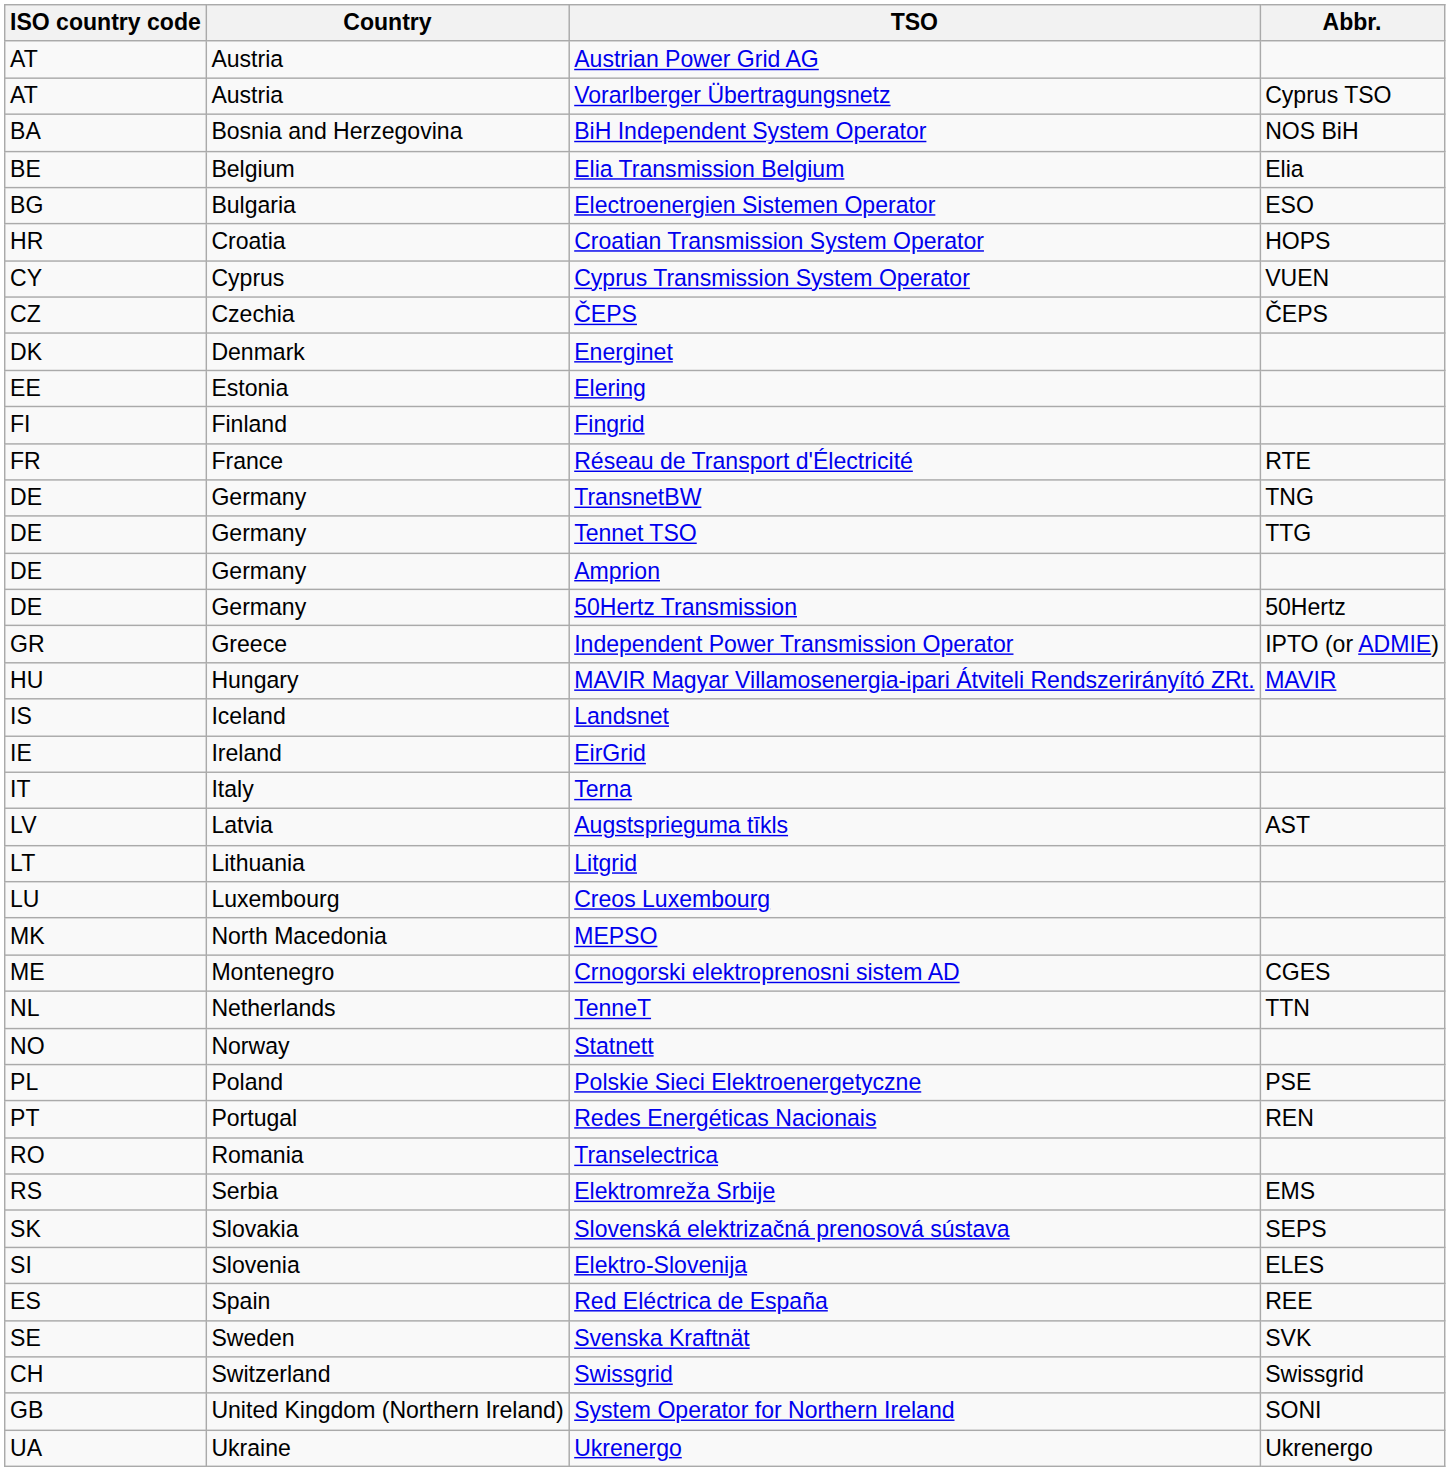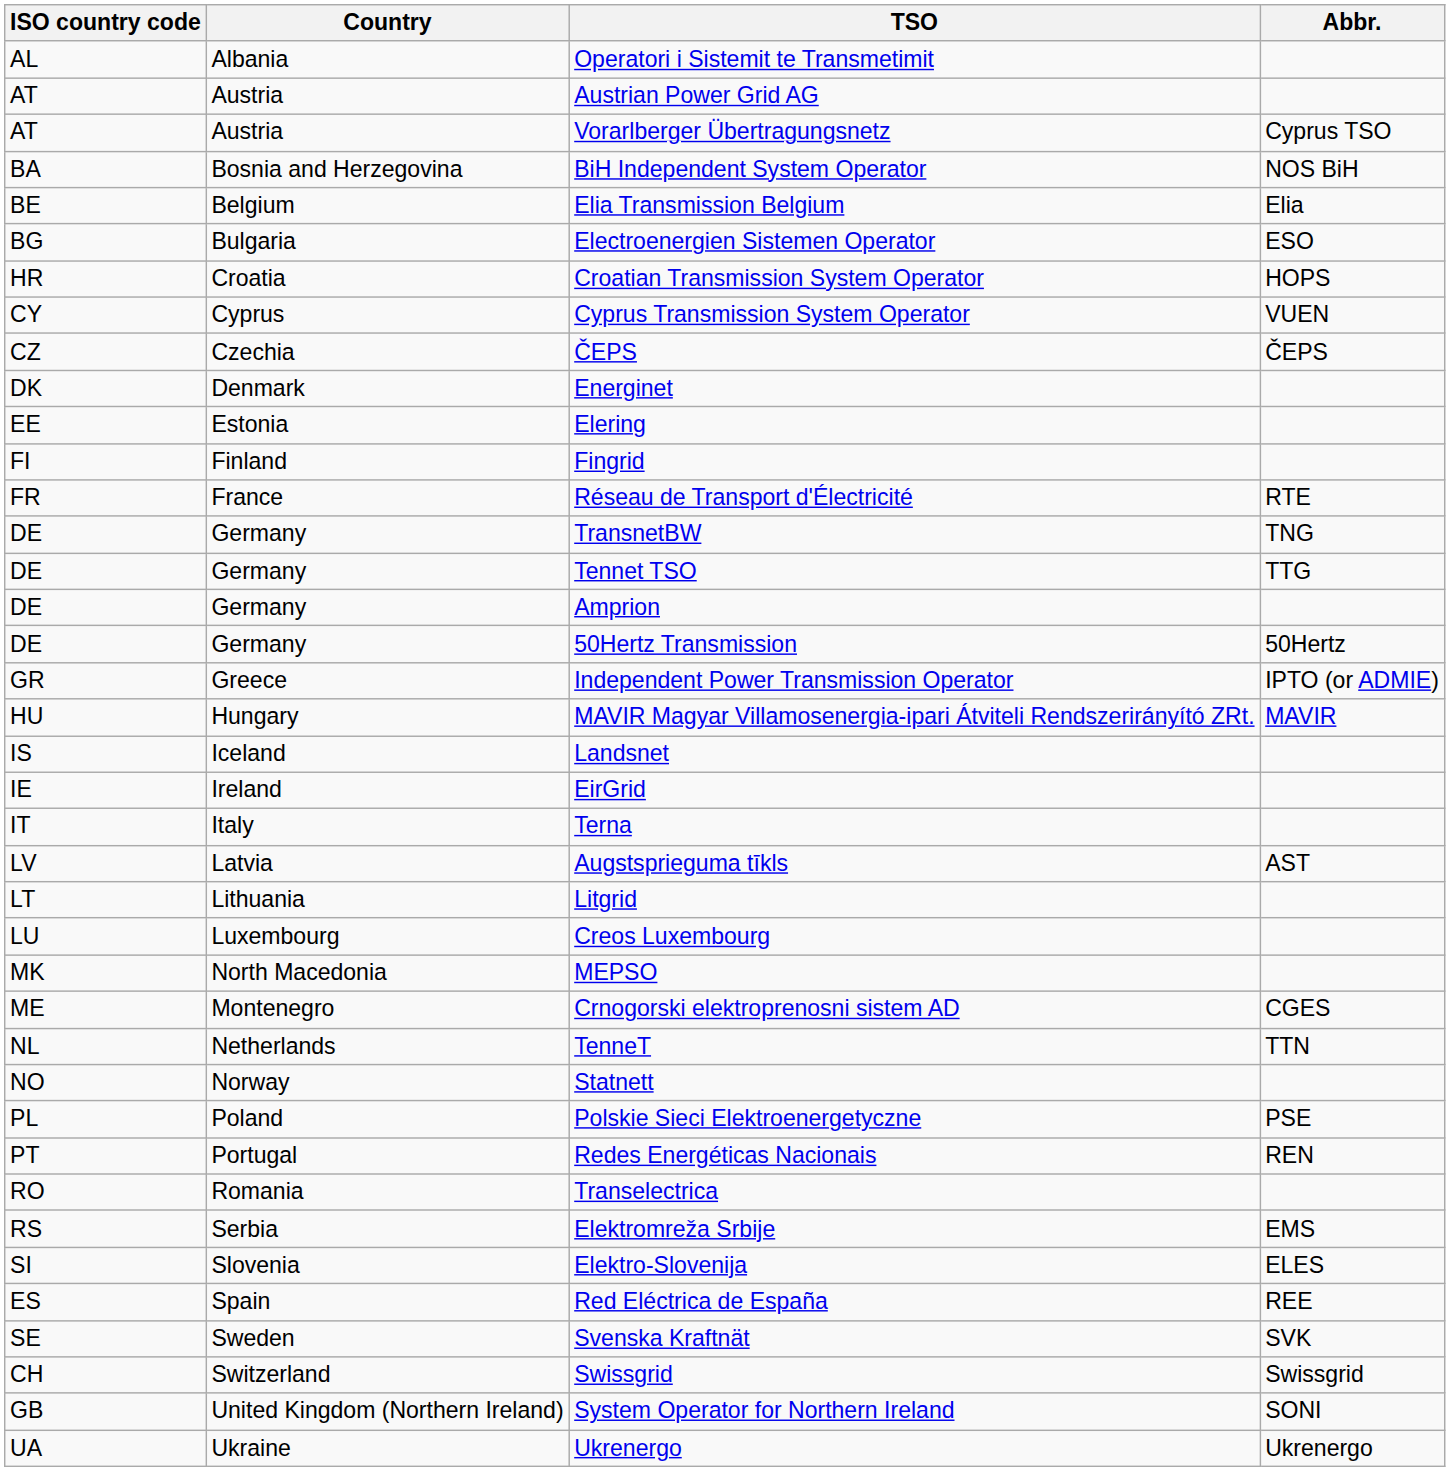 <table class="wikitable sortable">
 <tr>
 <th>ISO country code</th>
 <th>Country</th>
 <th>TSO</th>
 <th>Abbr.</th>
+</tr>
+<tr>
+<td>AL</td>
+<td>Albania</td>
+<td><a href='#'>Operatori i Sistemit te Transmetimit</a></td>
+<td></td>
 </tr>
 <tr>
 <td>AT</td>
 <td>Austria</td>
 <td><a href='#'>Austrian Power Grid AG</a></td>
 <td></td>
 </tr>
 <tr>
 <td>AT</td>
 <td>Austria</td>
 <td><a href='#'>Vorarlberger Übertragungsnetz</a></td>
 <td>Cyprus TSO</td>
 </tr>
 <tr>
 <td>BA</td>
 <td>Bosnia and Herzegovina</td>
 <td><a href='#'>BiH Independent System Operator</a></td>
 <td>NOS BiH</td>
 </tr>
 <tr>
 <td>BE</td>
 <td>Belgium</td>
 <td><a href='#'>Elia Transmission Belgium</a></td>
 <td>Elia</td>
 </tr>
 <tr>
 <td>BG</td>
 <td>Bulgaria</td>
 <td><a href='#'>Electroenergien Sistemen Operator</a></td>
 <td>ESO</td>
 </tr>
 <tr>
 <td>HR</td>
 <td>Croatia</td>
 <td><a href='#'>Croatian Transmission System Operator</a></td>
 <td>HOPS</td>
 </tr>
 <tr>
 <td>CY</td>
 <td>Cyprus</td>
 <td><a href='#'>Cyprus Transmission System Operator</a></td>
 <td>VUEN</td>
 </tr>
 <tr>
 <td>CZ</td>
 <td>Czechia</td>
 <td><a href='#'>ČEPS</a></td>
 <td>ČEPS</td>
 </tr>
 <tr>
 <td>DK</td>
 <td>Denmark</td>
 <td><a href='#'>Energinet</a></td>
 <td></td>
 </tr>
 <tr>
 <td>EE</td>
 <td>Estonia</td>
 <td><a href='#'>Elering</a></td>
 <td></td>
 </tr>
 <tr>
 <td>FI</td>
 <td>Finland</td>
 <td><a href='#'>Fingrid</a></td>
 <td></td>
 </tr>
 <tr>
 <td>FR</td>
 <td>France</td>
 <td><a href='#'>Réseau de Transport d'Électricité</a></td>
 <td>RTE</td>
 </tr>
 <tr>
 <td>DE</td>
 <td>Germany</td>
 <td><a href='#'>TransnetBW</a></td>
 <td>TNG</td>
 </tr>
 <tr>
 <td>DE</td>
 <td>Germany</td>
 <td><a href='#'>Tennet TSO</a></td>
 <td>TTG</td>
 </tr>
 <tr>
 <td>DE</td>
 <td>Germany</td>
 <td><a href='#'>Amprion</a></td>
 <td></td>
 </tr>
 <tr>
 <td>DE</td>
 <td>Germany</td>
 <td><a href='#'>50Hertz Transmission</a></td>
 <td>50Hertz</td>
 </tr>
 <tr>
 <td>GR</td>
 <td>Greece</td>
 <td><a href='#'>Independent Power Transmission Operator</a></td>
 <td>IPTO (or <a href='#'>ADMIE</a>)</td>
 </tr>
 <tr>
 <td>HU</td>
 <td>Hungary</td>
 <td><a href='#'>MAVIR Magyar Villamosenergia-ipari Átviteli Rendszerirányító ZRt.</a></td>
 <td><a href='#'>MAVIR</a></td>
 </tr>
 <tr>
 <td>IS</td>
 <td>Iceland</td>
 <td><a href='#'>Landsnet</a></td>
 <td></td>
 </tr>
 <tr>
 <td>IE</td>
 <td>Ireland</td>
 <td><a href='#'>EirGrid</a></td>
 <td></td>
 </tr>
 <tr>
 <td>IT</td>
 <td>Italy</td>
 <td><a href='#'>Terna</a></td>
 <td></td>
 </tr>
 <tr>
 <td>LV</td>
 <td>Latvia</td>
 <td><a href='#'>Augstsprieguma tīkls</a></td>
 <td>AST</td>
 </tr>
 <tr>
 <td>LT</td>
 <td>Lithuania</td>
 <td><a href='#'>Litgrid</a></td>
 <td></td>
 </tr>
 <tr>
 <td>LU</td>
 <td>Luxembourg</td>
 <td><a href='#'>Creos Luxembourg</a></td>
 <td></td>
 </tr>
 <tr>
 <td>MK</td>
 <td>North Macedonia</td>
 <td><a href='#'>MEPSO</a></td>
 <td></td>
 </tr>
 <tr>
 <td>ME</td>
 <td>Montenegro</td>
 <td><a href='#'>Crnogorski elektroprenosni sistem AD</a></td>
 <td>CGES</td>
 </tr>
 <tr>
 <td>NL</td>
 <td>Netherlands</td>
 <td><a href='#'>TenneT</a></td>
 <td>TTN</td>
 </tr>
 <tr>
 <td>NO</td>
 <td>Norway</td>
 <td><a href='#'>Statnett</a></td>
 <td></td>
 </tr>
 <tr>
 <td>PL</td>
 <td>Poland</td>
 <td><a href='#'>Polskie Sieci Elektroenergetyczne</a></td>
 <td>PSE</td>
 </tr>
 <tr>
 <td>PT</td>
 <td>Portugal</td>
 <td><a href='#'>Redes Energéticas Nacionais</a></td>
 <td>REN</td>
 </tr>
 <tr>
 <td>RO</td>
 <td>Romania</td>
 <td><a href='#'>Transelectrica</a></td>
 <td></td>
 </tr>
 <tr>
 <td>RS</td>
 <td>Serbia</td>
 <td><a href='#'>Elektromreža Srbije</a></td>
 <td>EMS</td>
 </tr>
 <tr>
-<td>SK</td>
-<td>Slovakia</td>
-<td><a href='#'>Slovenská elektrizačná prenosová sústava</a></td>
-<td>SEPS</td>
-</tr>
-<tr>
 <td>SI</td>
 <td>Slovenia</td>
 <td><a href='#'>Elektro-Slovenija</a></td>
 <td>ELES</td>
 </tr>
 <tr>
 <td>ES</td>
 <td>Spain</td>
 <td><a href='#'>Red Eléctrica de España</a></td>
 <td>REE</td>
 </tr>
 <tr>
 <td>SE</td>
 <td>Sweden</td>
 <td><a href='#'>Svenska Kraftnät</a></td>
 <td>SVK</td>
 </tr>
 <tr>
 <td>CH</td>
 <td>Switzerland</td>
 <td><a href='#'>Swissgrid</a></td>
 <td>Swissgrid</td>
 </tr>
 <tr>
 <td>GB</td>
 <td>United Kingdom (Northern Ireland)</td>
 <td><a href='#'>System Operator for Northern Ireland</a></td>
 <td>SONI</td>
 </tr>
 <tr>
 <td>UA</td>
 <td>Ukraine</td>
 <td><a href='#'>Ukrenergo</a></td>
 <td>Ukrenergo</td>
 </tr>
 </table>
